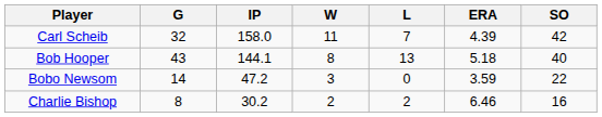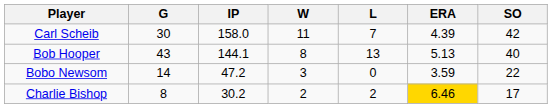 <table class="wikitable sortable">
 <tr>
 <th bgcolor="#DDDDFF" width="16%">Player</th>
 <th bgcolor="#DDDDFF" width="9%">G</th>
 <th bgcolor="#DDDDFF" width="9%">IP</th>
 <th bgcolor="#DDDDFF" width="9%">W</th>
 <th bgcolor="#DDDDFF" width="9%">L</th>
 <th bgcolor="#DDDDFF" width="9%">ERA</th>
 <th bgcolor="#DDDDFF" width="9%">SO</th>
 </tr>
 <tr align="center">
 <td><a href='#'>Carl Scheib</a></td>
-<td>32</td>
+<td>30</td>
 <td>158.0</td>
 <td>11</td>
 <td>7</td>
 <td>4.39</td>
 <td>42</td>
 </tr>
 <tr align="center">
 <td><a href='#'>Bob Hooper</a></td>
 <td>43</td>
 <td>144.1</td>
 <td>8</td>
 <td>13</td>
-<td>5.18</td>
+<td>5.13</td>
 <td>40</td>
 </tr>
 <tr align="center">
 <td><a href='#'>Bobo Newsom</a></td>
 <td>14</td>
 <td>47.2</td>
 <td>3</td>
 <td>0</td>
 <td>3.59</td>
 <td>22</td>
 </tr>
 <tr align="center">
 <td><a href='#'>Charlie Bishop</a></td>
 <td>8</td>
 <td>30.2</td>
 <td>2</td>
 <td>2</td>
-<td>6.46</td>
-<td>16</td>
+<td style="background: gold;">6.46</td>
+<td>17</td>
 </tr>
 </table>
